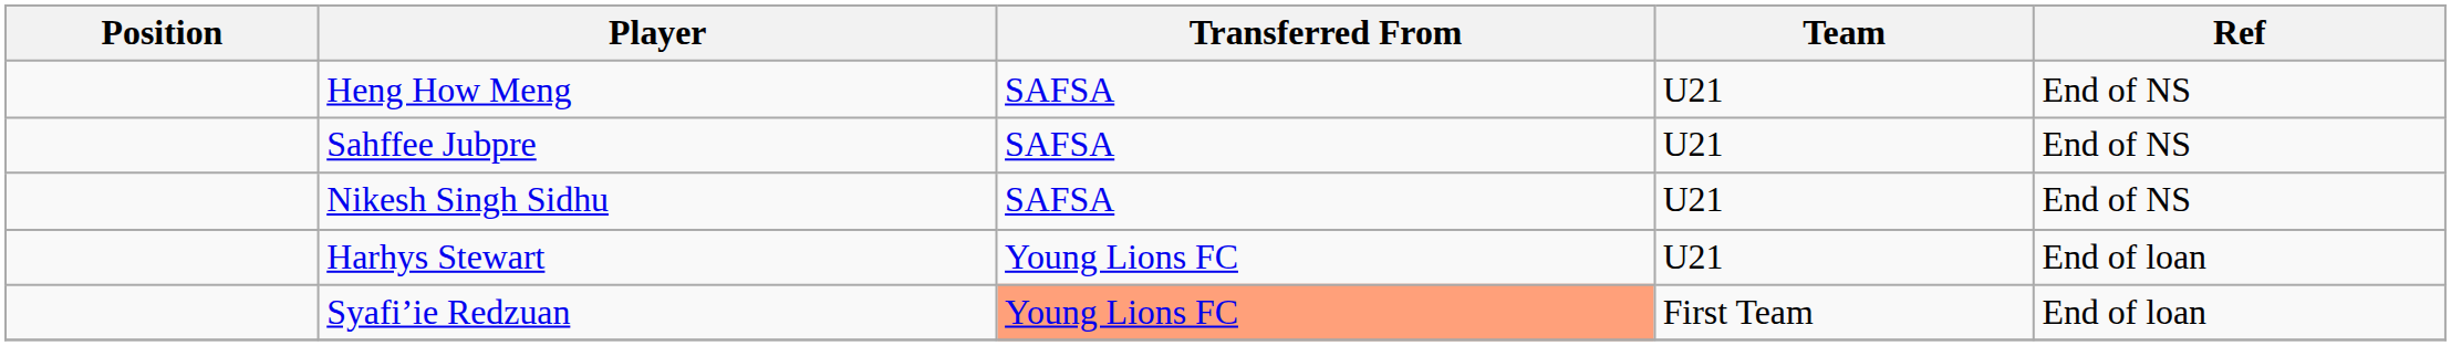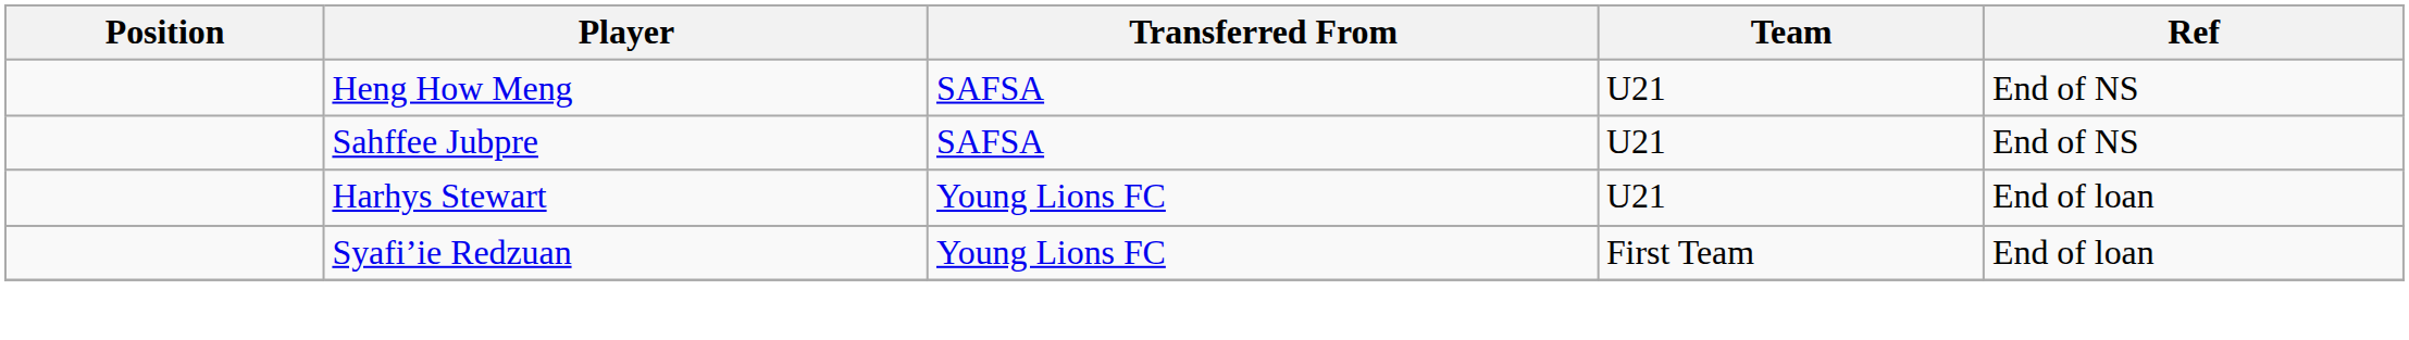 <table class="wikitable sortable" style="width:70%; text-align:center; font-size:100%; text-align:left;">
 <tr>
 <th>Position</th>
 <th>Player</th>
 <th>Transferred From</th>
 <th>Team</th>
 <th>Ref</th>
 </tr>
 <tr>
 <td></td>
 <td> <a href='#'>Heng How Meng</a></td>
 <td> <a href='#'>SAFSA</a></td>
 <td>U21</td>
 <td>End of NS </td>
 </tr>
 <tr>
 <td></td>
 <td> <a href='#'>Sahffee Jubpre</a></td>
 <td> <a href='#'>SAFSA</a></td>
 <td>U21</td>
 <td>End of NS </td>
 </tr>
 <tr>
 <td></td>
-<td> <a href='#'>Nikesh Singh Sidhu</a></td>
-<td> <a href='#'>SAFSA</a></td>
-<td>U21</td>
-<td>End of NS</td>
-</tr>
-<tr>
-<td></td>
 <td> <a href='#'>Harhys Stewart</a></td>
 <td> <a href='#'>Young Lions FC</a></td>
 <td>U21</td>
 <td>End of loan </td>
 </tr>
 <tr>
 <td></td>
 <td> <a href='#'>Syafi’ie Redzuan</a></td>
-<td style="background: lightsalmon;"> <a href='#'>Young Lions FC</a></td>
+<td> <a href='#'>Young Lions FC</a></td>
 <td>First Team</td>
 <td>End of loan </td>
 </tr>
 <tr>
 </tr>
 </table>
